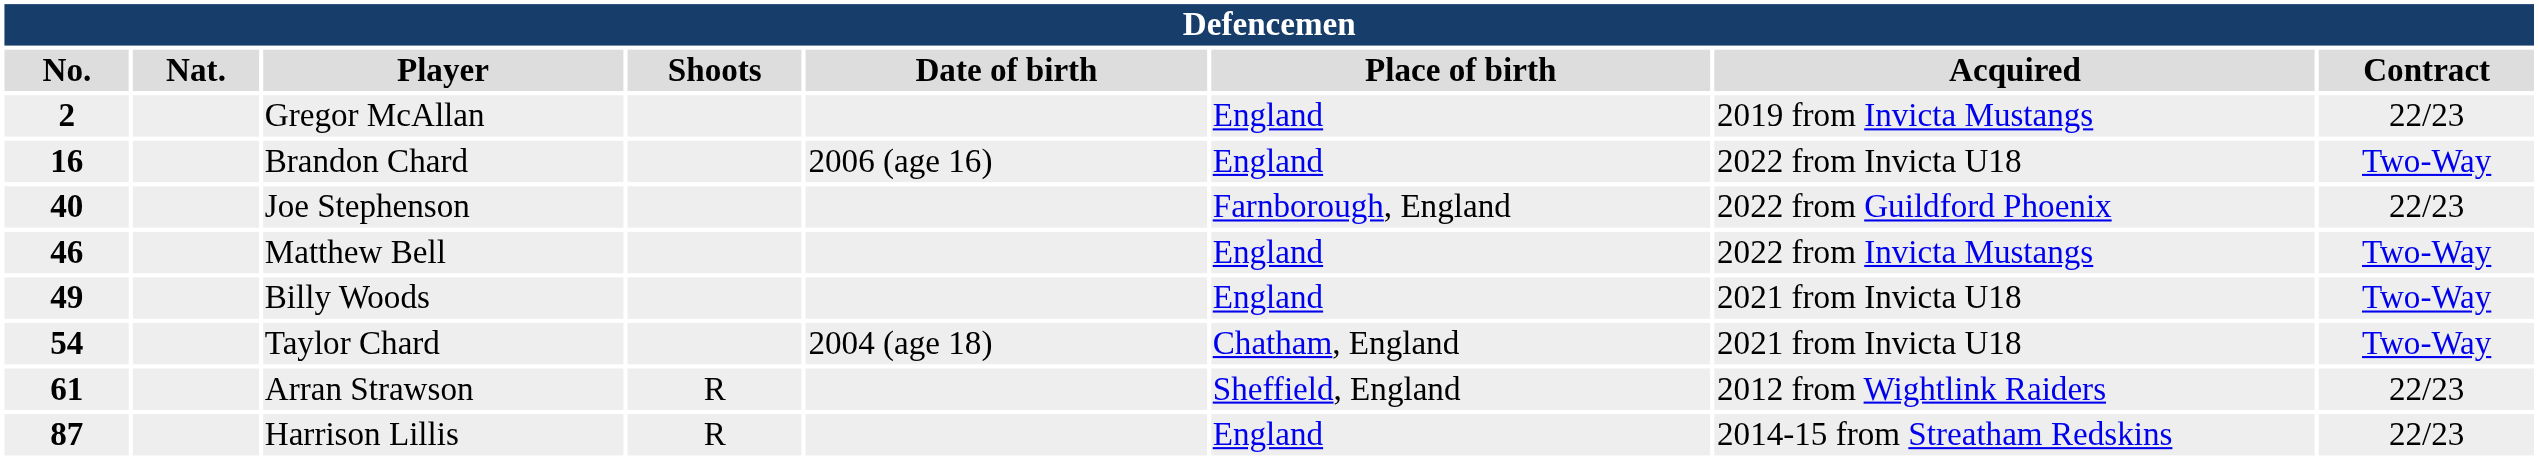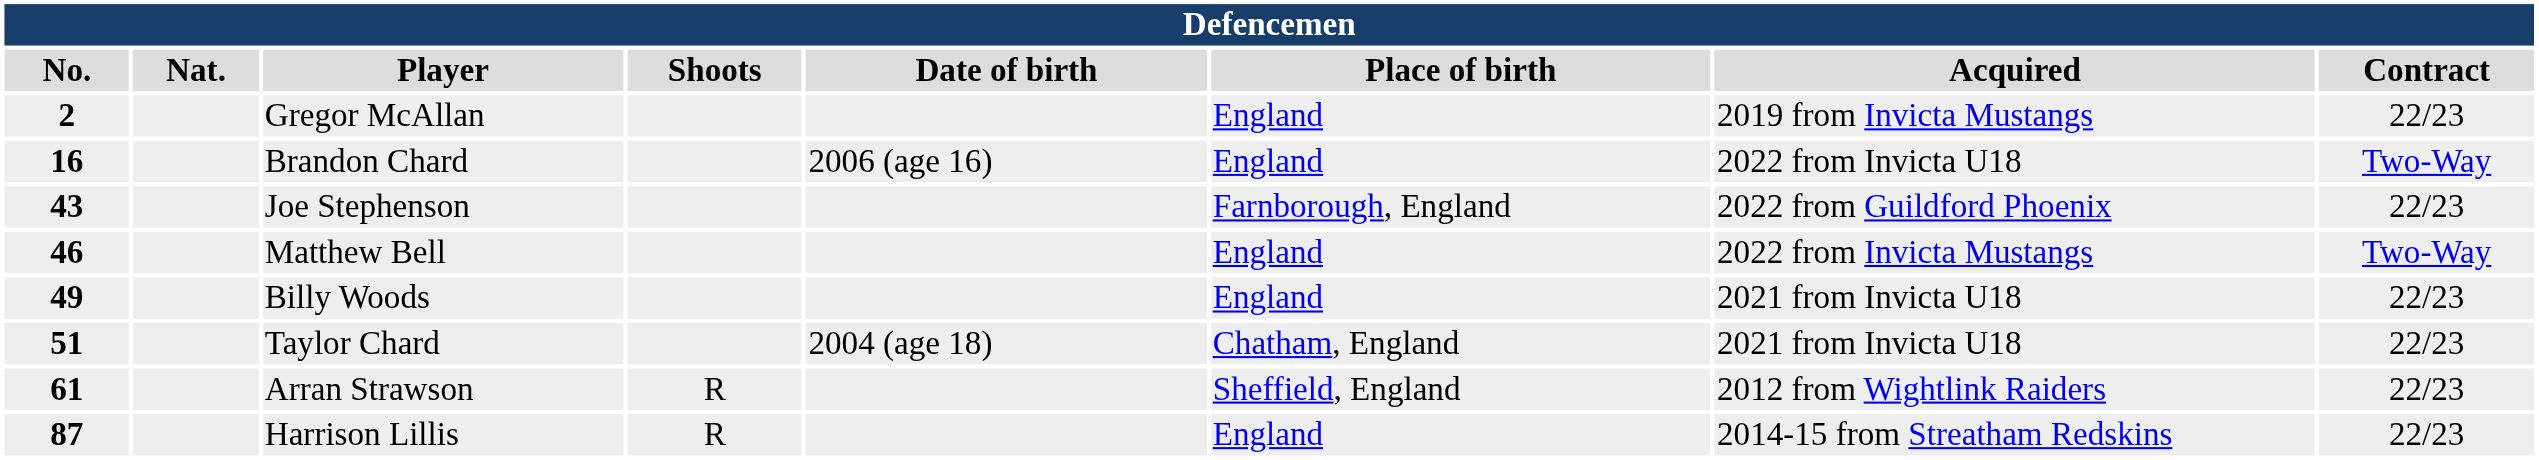 <table class="toccolours"  style="width:97%; clear:both; margin:1.5em auto; text-align:center;">
 <tr style="background:#ddd;">
 <th colspan="10" style="background:#173d6b; color:white;” ">Defencemen</th>
 </tr>
 <tr style="background:#ddd;">
 <th width=5%>No.</th>
 <th width=5%>Nat.</th>
 <th !width=22%>Player</th>
 <th width=7%>Shoots</th>
 <th width=16%>Date of birth</th>
 <th width=20%>Place of birth</th>
 <th width=24%>Acquired</th>
 <td><strong>Contract</strong></td>
 </tr>
 <tr style="background:#eee;">
 <td><strong>2</strong></td>
 <td></td>
 <td align=left>Gregor McAllan</td>
 <td></td>
 <td align=left></td>
 <td align=left><a href='#'>England</a></td>
 <td align=left>2019 from <a href='#'>Invicta Mustangs</a></td>
 <td>22/23</td>
 </tr>
 <tr style="background:#eee;">
 <td><strong>16</strong></td>
 <td></td>
 <td align=left>Brandon Chard</td>
 <td></td>
 <td align=left>2006 (age 16)</td>
 <td align=left><a href='#'>England</a></td>
 <td align=left>2022 from Invicta U18</td>
 <td><a href='#'>Two-Way</a></td>
 </tr>
 <tr style="background:#eee;">
-<td><strong>40</strong></td>
+<td><strong>43</strong></td>
 <td></td>
 <td align=left>Joe Stephenson</td>
 <td></td>
 <td align=left></td>
 <td align=left><a href='#'>Farnborough</a>, England</td>
 <td align=left>2022 from <a href='#'>Guildford Phoenix</a></td>
 <td>22/23</td>
 </tr>
 <tr style="background:#eee;">
 <td><strong>46</strong></td>
 <td></td>
 <td align=left>Matthew Bell</td>
 <td></td>
 <td align=left></td>
 <td align=left><a href='#'>England</a></td>
 <td align=left>2022 from <a href='#'>Invicta Mustangs</a></td>
 <td><a href='#'>Two-Way</a></td>
 </tr>
 <tr style="background:#eee;">
 <td><strong>49</strong></td>
 <td></td>
 <td align=left>Billy Woods</td>
 <td></td>
 <td align=left></td>
 <td align=left><a href='#'>England</a></td>
 <td align=left>2021 from Invicta U18</td>
-<td><a href='#'>Two-Way</a></td>
+<td>22/23</td>
 </tr>
 <tr style="background:#eee;">
-<td><strong>54</strong></td>
+<td><strong>51</strong></td>
 <td></td>
 <td align=left>Taylor Chard</td>
 <td></td>
 <td align=left>2004 (age 18)</td>
 <td align=left><a href='#'>Chatham</a>, England</td>
 <td align=left>2021 from Invicta U18</td>
-<td><a href='#'>Two-Way</a></td>
+<td>22/23</td>
 </tr>
 <tr style="background:#eee;">
 <td><strong>61</strong></td>
 <td></td>
 <td align=left>Arran Strawson</td>
 <td>R</td>
 <td align=left></td>
 <td align=left><a href='#'>Sheffield</a>, England</td>
 <td align=left>2012 from <a href='#'>Wightlink Raiders</a></td>
 <td>22/23</td>
 </tr>
 <tr style="background:#eee;">
 <td><strong>87</strong></td>
 <td></td>
 <td align=left>Harrison Lillis</td>
 <td>R</td>
 <td align=left></td>
 <td align=left><a href='#'>England</a></td>
 <td align=left>2014-15 from <a href='#'>Streatham Redskins</a></td>
 <td>22/23</td>
 </tr>
 </table>
